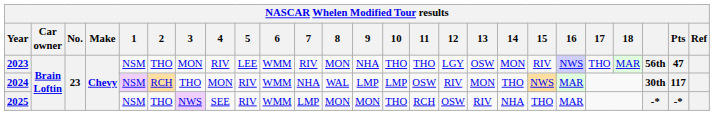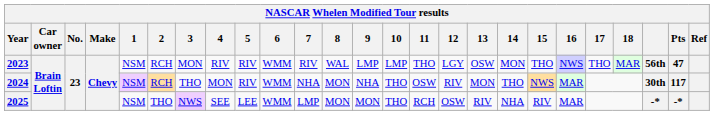 <table class="wikitable" style="text-align:center; font-size:75%">
 <tr>
 <th colspan=38><a href='#'>NASCAR</a> <a href='#'>Whelen Modified Tour</a> results</th>
 </tr>
 <tr>
 <th>Year</th>
 <th>Car owner</th>
 <th>No.</th>
 <th>Make</th>
 <th>1</th>
 <th>2</th>
 <th>3</th>
 <th>4</th>
 <th>5</th>
 <th>6</th>
 <th>7</th>
 <th>8</th>
 <th>9</th>
 <th>10</th>
 <th>11</th>
 <th>12</th>
 <th>13</th>
 <th>14</th>
 <th>15</th>
 <th>16</th>
 <th>17</th>
 <th>18</th>
 <th></th>
 <th>Pts</th>
 <th>Ref</th>
 </tr>
 <tr>
 <th><a href='#'>2023</a></th>
 <th rowspan=3><a href='#'>Brain Loftin</a></th>
 <th rowspan=3>23</th>
 <th rowspan=3><a href='#'>Chevy</a></th>
 <td><a href='#'>NSM</a></td>
-<td><a href='#'>THO</a></td>
+<td><a href='#'>RCH</a></td>
 <td><a href='#'>MON</a></td>
 <td><a href='#'>RIV</a></td>
-<td><a href='#'>LEE</a></td>
+<td><a href='#'>RIV</a></td>
 <td><a href='#'>WMM</a></td>
 <td><a href='#'>RIV</a></td>
-<td><a href='#'>MON</a></td>
-<td><a href='#'>NHA</a></td>
-<td><a href='#'>THO</a></td>
+<td><a href='#'>WAL</a></td>
+<td><a href='#'>LMP</a></td>
+<td><a href='#'>LMP</a></td>
 <td><a href='#'>THO</a></td>
 <td><a href='#'>LGY</a></td>
 <td><a href='#'>OSW</a></td>
 <td><a href='#'>MON</a></td>
-<td><a href='#'>RIV</a></td>
+<td><a href='#'>THO</a></td>
 <td style="background:#CFCFFF;"><a href='#'>NWS</a><br></td>
 <td><a href='#'>THO</a></td>
 <td style="background:#DFFFDF;"><a href='#'>MAR</a><br></td>
 <th>56th</th>
 <th>47</th>
 <th></th>
 </tr>
 <tr>
 <th><a href='#'>2024</a></th>
 <td style="background:#EFCFFF;"><a href='#'>NSM</a><br></td>
 <td style="background:#FFDF9F;"><a href='#'>RCH</a><br></td>
 <td><a href='#'>THO</a></td>
 <td><a href='#'>MON</a></td>
 <td><a href='#'>RIV</a></td>
 <td><a href='#'>WMM</a></td>
 <td><a href='#'>NHA</a></td>
-<td><a href='#'>WAL</a></td>
-<td><a href='#'>LMP</a></td>
-<td><a href='#'>LMP</a></td>
+<td><a href='#'>MON</a></td>
+<td><a href='#'>NHA</a></td>
+<td><a href='#'>THO</a></td>
 <td><a href='#'>OSW</a></td>
 <td><a href='#'>RIV</a></td>
 <td><a href='#'>MON</a></td>
 <td><a href='#'>THO</a></td>
 <td style="background:#FFDF9F;"><a href='#'>NWS</a><br></td>
 <td style="background:#DFFFDF;"><a href='#'>MAR</a><br></td>
 <td colspan=2></td>
 <th>30th</th>
 <th>117</th>
 <th></th>
 </tr>
 <tr>
 <th><a href='#'>2025</a></th>
 <td><a href='#'>NSM</a></td>
 <td><a href='#'>THO</a></td>
 <td style="background:#EFCFFF;"><a href='#'>NWS</a><br></td>
 <td><a href='#'>SEE</a></td>
-<td><a href='#'>RIV</a></td>
+<td><a href='#'>LEE</a></td>
 <td><a href='#'>WMM</a></td>
 <td><a href='#'>LMP</a></td>
 <td><a href='#'>MON</a></td>
 <td><a href='#'>MON</a></td>
 <td><a href='#'>THO</a></td>
 <td><a href='#'>RCH</a></td>
 <td><a href='#'>OSW</a></td>
 <td><a href='#'>RIV</a></td>
 <td><a href='#'>NHA</a></td>
-<td><a href='#'>THO</a></td>
+<td><a href='#'>RIV</a></td>
 <td><a href='#'>MAR</a></td>
 <td colspan=2></td>
 <th>-*</th>
 <th>-*</th>
 <th></th>
 </tr>
 </table>
